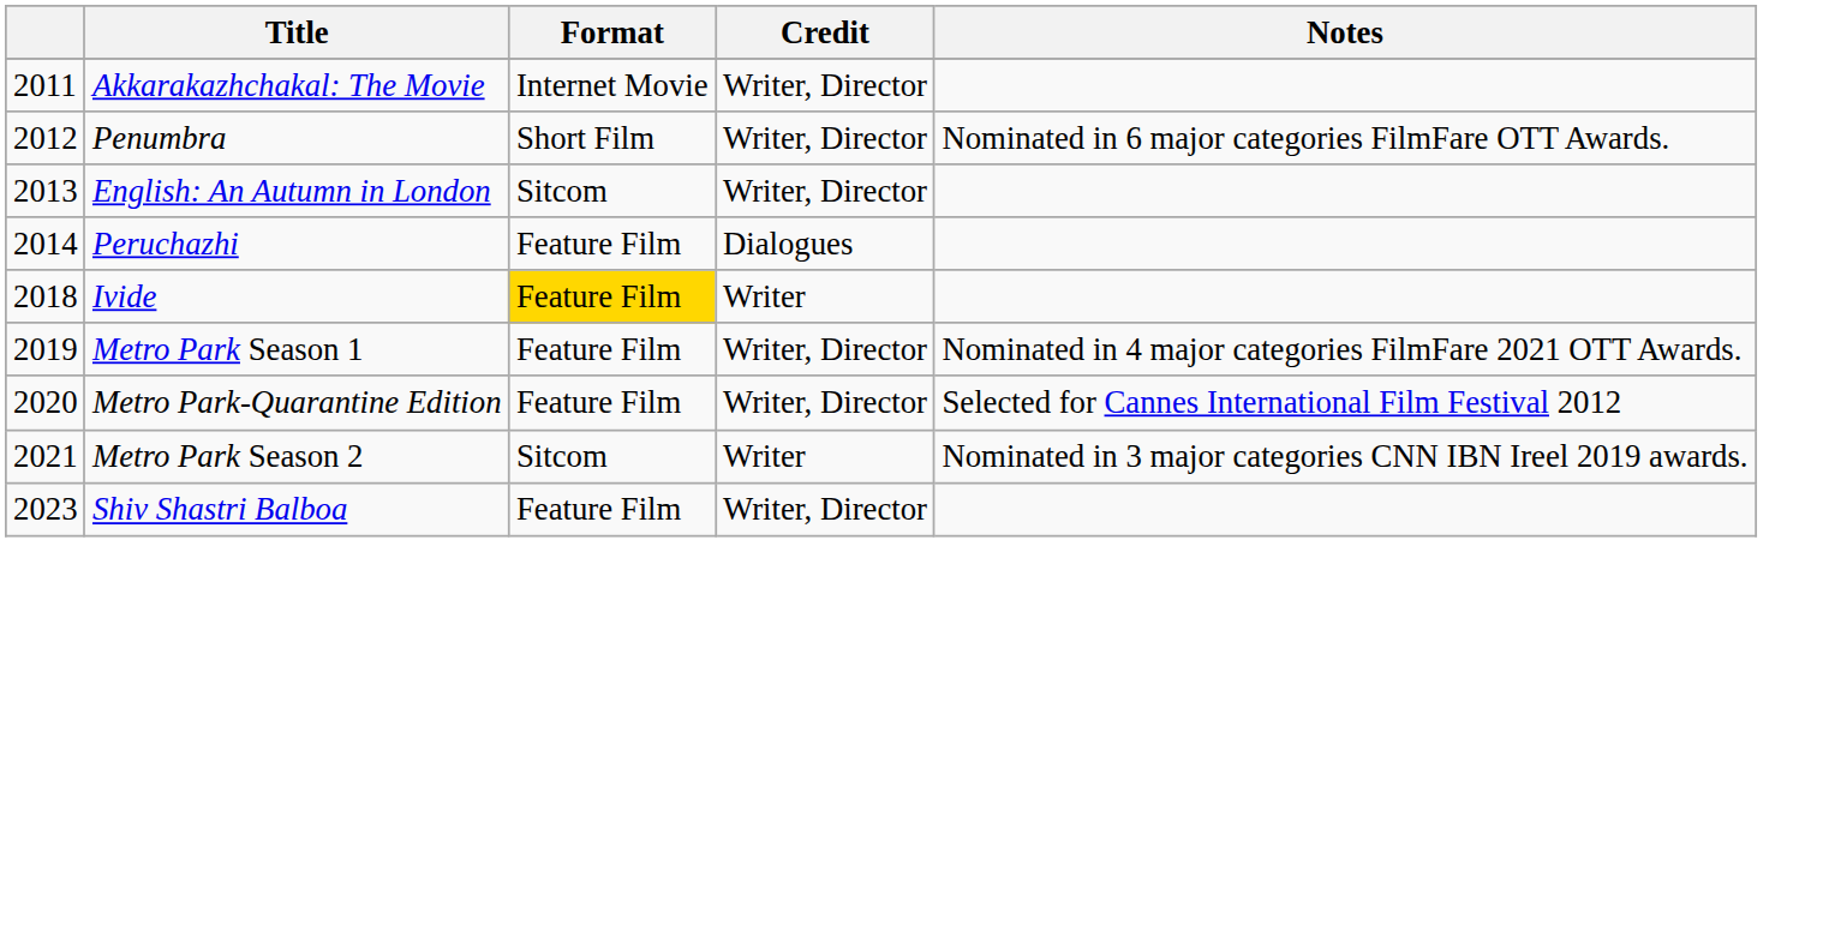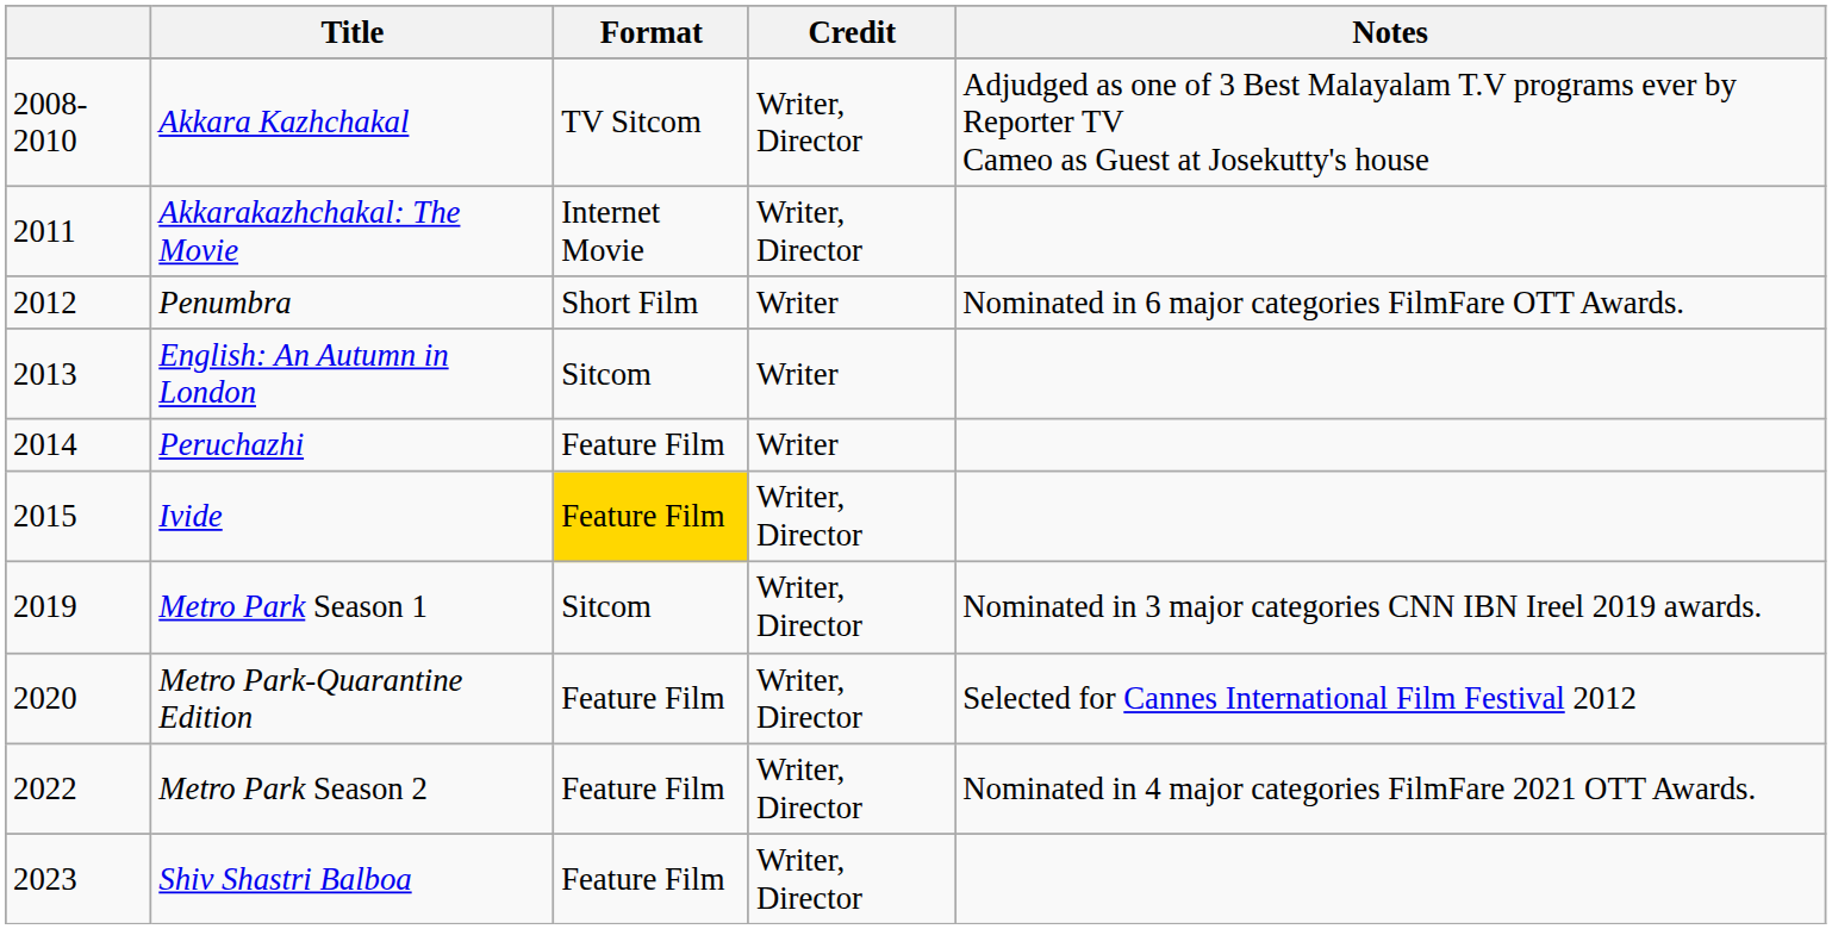 <table class="wikitable sortable" style="font-size: 95%;">
 <tr>
 <th></th>
 <th>Title</th>
 <th>Format</th>
 <th>Credit</th>
 <th>Notes</th>
 </tr>
 <tr>
+</tr>
+<tr>
+<td>2008-2010</td>
+<td><em><a href='#'>Akkara Kazhchakal</a></em></td>
+<td>TV Sitcom</td>
+<td>Writer, Director</td>
+<td>Adjudged as one of 3 Best Malayalam T.V programs ever by Reporter TV<br>Cameo as Guest at Josekutty's house</td>
 </tr>
 <tr>
 <td>2011</td>
 <td><em><a href='#'>Akkarakazhchakal: The Movie</a></em></td>
 <td>Internet Movie</td>
 <td>Writer, Director</td>
 <td></td>
 </tr>
 <tr>
 <td>2012</td>
 <td><em>Penumbra</em></td>
 <td>Short Film</td>
-<td>Writer, Director</td>
+<td>Writer</td>
 <td>Nominated in 6 major categories FilmFare OTT Awards.</td>
 </tr>
 <tr>
 <td>2013</td>
 <td><em><a href='#'>English: An Autumn in London</a></em></td>
 <td>Sitcom</td>
-<td>Writer, Director</td>
+<td>Writer</td>
 <td></td>
 </tr>
 <tr>
 <td>2014</td>
 <td><em><a href='#'>Peruchazhi</a></em></td>
 <td>Feature Film</td>
-<td>Dialogues</td>
+<td>Writer</td>
 <td></td>
 </tr>
 <tr>
-<td>2018</td>
+<td>2015</td>
 <td><em><a href='#'>Ivide</a></em></td>
 <td style="background: gold;">Feature Film</td>
-<td>Writer</td>
+<td>Writer, Director</td>
 <td></td>
 </tr>
 <tr>
 <td>2019</td>
 <td><em><a href='#'>Metro Park</a></em> Season 1 </td>
-<td>Feature Film</td>
+<td>Sitcom</td>
 <td>Writer, Director</td>
-<td>Nominated in 4 major categories FilmFare 2021 OTT Awards.</td>
+<td>Nominated in 3 major categories CNN IBN Ireel 2019 awards.</td>
 </tr>
 <tr>
 <td>2020</td>
 <td><em>Metro Park-Quarantine Edition</em> </td>
 <td>Feature Film</td>
 <td>Writer, Director</td>
 <td>Selected for <a href='#'>Cannes International Film Festival</a> 2012</td>
 </tr>
 <tr>
-<td>2021</td>
+<td>2022</td>
 <td><em>Metro Park</em> Season 2</td>
-<td>Sitcom</td>
-<td>Writer</td>
-<td>Nominated in 3 major categories CNN IBN Ireel 2019 awards.</td>
+<td>Feature Film</td>
+<td>Writer, Director</td>
+<td>Nominated in 4 major categories FilmFare 2021 OTT Awards.</td>
 </tr>
 <tr>
 <td>2023</td>
 <td><em><a href='#'>Shiv Shastri Balboa</a></em></td>
 <td>Feature Film</td>
 <td>Writer, Director</td>
 <td></td>
 </tr>
 </table>
